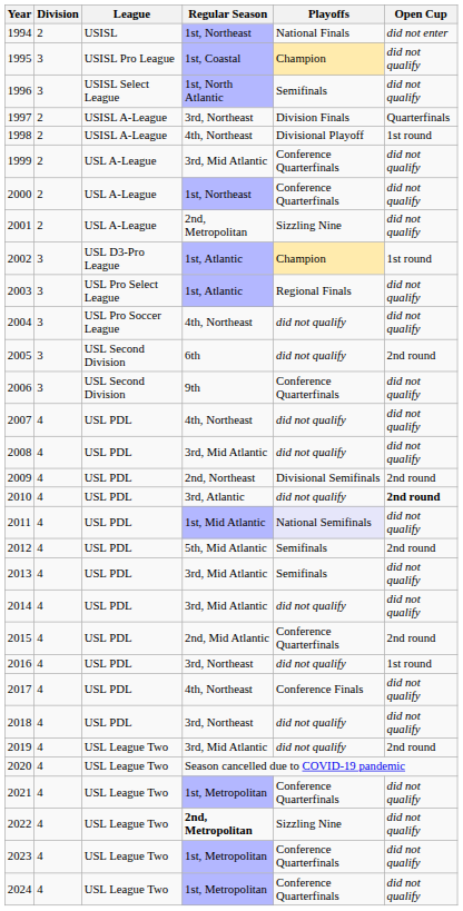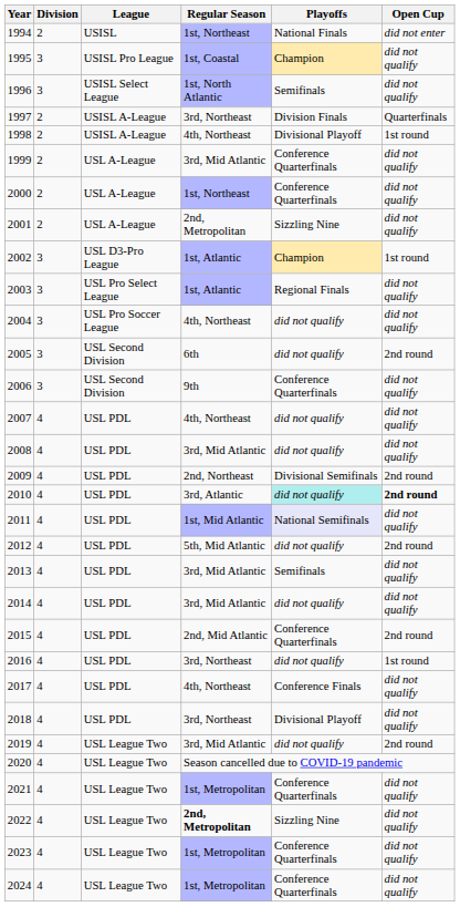 <table class="wikitable">
 <tr>
 <th>Year</th>
 <th>Division</th>
 <th>League</th>
 <th>Regular Season</th>
 <th>Playoffs</th>
 <th>Open Cup</th>
 </tr>
 <tr>
 <td>1994</td>
 <td>2</td>
 <td>USISL</td>
 <td bgcolor="B3B7FF">1st, Northeast</td>
 <td>National Finals</td>
 <td><em>did not enter</em></td>
 </tr>
 <tr>
 <td>1995</td>
 <td>3</td>
 <td>USISL Pro League</td>
 <td bgcolor="B3B7FF">1st, Coastal</td>
 <td bgcolor="FFEBAD">Champion</td>
 <td><em>did not qualify</em></td>
 </tr>
 <tr>
 <td>1996</td>
 <td>3</td>
 <td>USISL Select League</td>
 <td bgcolor="B3B7FF">1st, North Atlantic</td>
 <td>Semifinals</td>
 <td><em>did not qualify</em></td>
 </tr>
 <tr>
 <td>1997</td>
 <td>2</td>
 <td>USISL A-League</td>
 <td>3rd, Northeast</td>
 <td>Division Finals</td>
 <td>Quarterfinals</td>
 </tr>
 <tr>
 <td>1998</td>
 <td>2</td>
 <td>USISL A-League</td>
 <td>4th, Northeast</td>
 <td>Divisional Playoff</td>
 <td>1st round</td>
 </tr>
 <tr>
 <td>1999</td>
 <td>2</td>
 <td>USL A-League</td>
 <td>3rd, Mid Atlantic</td>
 <td>Conference Quarterfinals</td>
 <td><em>did not qualify</em></td>
 </tr>
 <tr>
 <td>2000</td>
 <td>2</td>
 <td>USL A-League</td>
 <td bgcolor="B3B7FF">1st, Northeast</td>
 <td>Conference Quarterfinals</td>
 <td><em>did not qualify</em></td>
 </tr>
 <tr>
 <td>2001</td>
 <td>2</td>
 <td>USL A-League</td>
 <td>2nd, Metropolitan</td>
 <td>Sizzling Nine</td>
 <td><em>did not qualify</em></td>
 </tr>
 <tr>
 <td>2002</td>
 <td>3</td>
 <td>USL D3-Pro League</td>
 <td bgcolor="B3B7FF">1st, Atlantic</td>
 <td bgcolor="FFEBAD">Champion</td>
 <td>1st round</td>
 </tr>
 <tr>
 <td>2003</td>
 <td>3</td>
 <td>USL Pro Select League</td>
 <td bgcolor="B3B7FF">1st, Atlantic</td>
 <td>Regional Finals</td>
 <td><em>did not qualify</em></td>
 </tr>
 <tr>
 <td>2004</td>
 <td>3</td>
 <td>USL Pro Soccer League</td>
 <td>4th, Northeast</td>
 <td><em>did not qualify</em></td>
 <td><em>did not qualify</em></td>
 </tr>
 <tr>
 <td>2005</td>
 <td>3</td>
 <td>USL Second Division</td>
 <td>6th</td>
 <td><em>did not qualify</em></td>
 <td>2nd round</td>
 </tr>
 <tr>
 <td>2006</td>
 <td>3</td>
 <td>USL Second Division</td>
 <td>9th</td>
 <td>Conference Quarterfinals</td>
 <td><em>did not qualify</em></td>
 </tr>
 <tr>
 <td>2007</td>
 <td>4</td>
 <td>USL PDL</td>
 <td>4th, Northeast</td>
 <td><em>did not qualify</em></td>
 <td><em>did not qualify</em></td>
 </tr>
 <tr>
 <td>2008</td>
 <td>4</td>
 <td>USL PDL</td>
 <td>3rd, Mid Atlantic</td>
 <td><em>did not qualify</em></td>
 <td><em>did not qualify</em></td>
 </tr>
 <tr>
 <td>2009</td>
 <td>4</td>
 <td>USL PDL</td>
 <td>2nd, Northeast</td>
 <td>Divisional Semifinals</td>
 <td>2nd round</td>
 </tr>
 <tr>
 <td>2010</td>
 <td>4</td>
 <td>USL PDL</td>
 <td>3rd, Atlantic</td>
-<td><em>did not qualify</em></td>
+<td style="background: paleturquoise;"><em>did not qualify</em></td>
 <td><strong>2nd round</strong></td>
 </tr>
 <tr>
 <td>2011</td>
 <td>4</td>
 <td>USL PDL</td>
 <td bgcolor="B3B7FF">1st, Mid Atlantic</td>
 <td style="background: lavender;">National Semifinals</td>
 <td><em>did not qualify</em></td>
 </tr>
 <tr>
 <td>2012</td>
 <td>4</td>
 <td>USL PDL</td>
 <td>5th, Mid Atlantic</td>
-<td>Semifinals</td>
+<td><em>did not qualify</em></td>
 <td>2nd round</td>
 </tr>
 <tr>
 <td>2013</td>
 <td>4</td>
 <td>USL PDL</td>
 <td>3rd, Mid Atlantic</td>
 <td>Semifinals</td>
 <td><em>did not qualify</em></td>
 </tr>
 <tr>
 <td>2014</td>
 <td>4</td>
 <td>USL PDL</td>
 <td>3rd, Mid Atlantic</td>
 <td><em>did not qualify</em></td>
 <td><em>did not qualify</em></td>
 </tr>
 <tr>
 <td>2015</td>
 <td>4</td>
 <td>USL PDL</td>
 <td>2nd, Mid Atlantic</td>
 <td>Conference Quarterfinals</td>
 <td>2nd round</td>
 </tr>
 <tr>
 <td>2016</td>
 <td>4</td>
 <td>USL PDL</td>
 <td>3rd, Northeast</td>
 <td><em>did not qualify</em></td>
 <td>1st round</td>
 </tr>
 <tr>
 <td>2017</td>
 <td>4</td>
 <td>USL PDL</td>
 <td>4th, Northeast</td>
 <td>Conference Finals</td>
 <td><em>did not qualify</em></td>
 </tr>
 <tr>
 <td>2018</td>
 <td>4</td>
 <td>USL PDL</td>
 <td>3rd, Northeast</td>
-<td><em>did not qualify</em></td>
+<td>Divisional Playoff</td>
 <td><em>did not qualify</em></td>
 </tr>
 <tr>
 <td>2019</td>
 <td>4</td>
 <td>USL League Two</td>
 <td>3rd, Mid Atlantic</td>
 <td><em>did not qualify</em></td>
 <td>2nd round</td>
 </tr>
 <tr>
 <td>2020</td>
 <td>4</td>
 <td>USL League Two</td>
 <td colspan=3>Season cancelled due to <a href='#'>COVID-19 pandemic</a></td>
 </tr>
 <tr>
 <td>2021</td>
 <td>4</td>
 <td>USL League Two</td>
 <td bgcolor="B3B7FF">1st, Metropolitan</td>
 <td>Conference Quarterfinals</td>
 <td><em>did not qualify</em></td>
 </tr>
 <tr>
 <td>2022</td>
 <td>4</td>
 <td>USL League Two</td>
 <td><strong>2nd, Metropolitan</strong></td>
 <td>Sizzling Nine</td>
 <td><em>did not qualify</em></td>
 </tr>
 <tr>
 <td>2023</td>
 <td>4</td>
 <td>USL League Two</td>
 <td bgcolor="B3B7FF">1st, Metropolitan</td>
 <td>Conference Quarterfinals</td>
 <td><em>did not qualify</em></td>
 </tr>
 <tr>
 <td>2024</td>
 <td>4</td>
 <td>USL League Two</td>
 <td bgcolor="B3B7FF">1st, Metropolitan</td>
 <td>Conference Quarterfinals</td>
 <td><em>did not qualify</em></td>
 </tr>
 </table>
